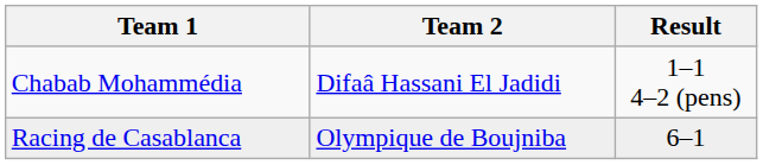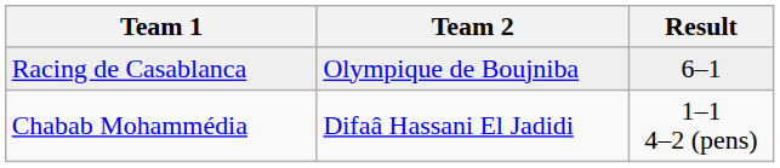 <table class="wikitable">
 <tr>
 <th width="180">Team 1</th>
 <th width="180">Team 2</th>
 <th width="80">Result</th>
 </tr>
+<tr style="background:#EFEFEF">
+<td><a href='#'>Racing de Casablanca</a></td>
+<td><a href='#'>Olympique de Boujniba</a></td>
+<td align="center">6–1</td>
+</tr>
 <tr>
 <td><a href='#'>Chabab Mohammédia</a></td>
 <td><a href='#'>Difaâ Hassani El Jadidi</a></td>
 <td align="center">1–1<br>4–2 (pens)</td>
 </tr>
-<tr style="background:#EFEFEF">
-<td><a href='#'>Racing de Casablanca</a></td>
-<td><a href='#'>Olympique de Boujniba</a></td>
-<td align="center">6–1</td>
-</tr>
 </table>
